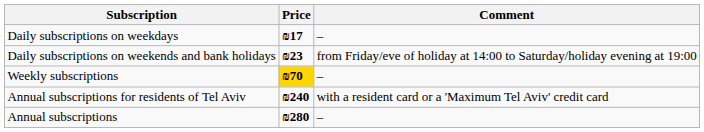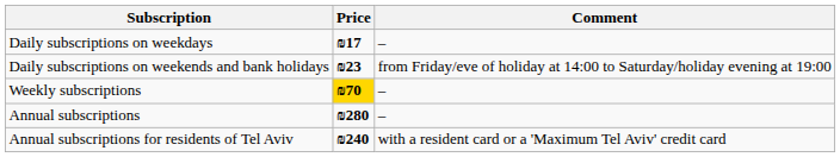 <table class="wikitable">
 <tr>
 <th>Subscription</th>
 <th>Price</th>
 <th>Comment</th>
 </tr>
 <tr>
 <td>Daily subscriptions on weekdays</td>
 <td><strong>₪17</strong></td>
 <td>–</td>
 </tr>
 <tr>
 <td>Daily subscriptions on weekends and bank holidays</td>
 <td><strong>₪23</strong></td>
 <td>from Friday/eve of holiday at 14:00 to Saturday/holiday evening at 19:00</td>
 </tr>
 <tr>
 <td>Weekly subscriptions</td>
 <td style="background: gold;"><strong>₪70</strong></td>
 <td>–</td>
 </tr>
 <tr>
+<td>Annual subscriptions</td>
+<td><strong>₪280</strong></td>
+<td>–</td>
+</tr>
+<tr>
 <td>Annual subscriptions for residents of Tel Aviv</td>
 <td><strong>₪240</strong></td>
 <td>with a resident card or a 'Maximum Tel Aviv' credit card</td>
 </tr>
-<tr>
-<td>Annual subscriptions</td>
-<td><strong>₪280</strong></td>
-<td>–</td>
-</tr>
 </table>
